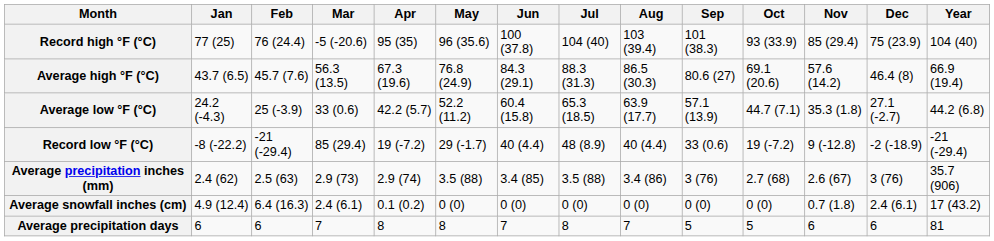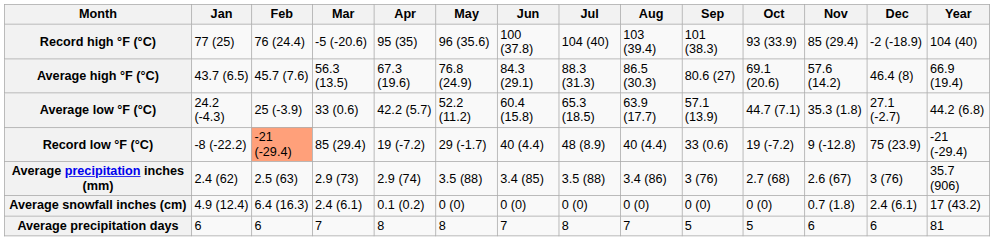 <table class="wikitable">
 <tr>
 <th>Month</th>
 <th>Jan</th>
 <th>Feb</th>
 <th>Mar</th>
 <th>Apr</th>
 <th>May</th>
 <th>Jun</th>
 <th>Jul</th>
 <th>Aug</th>
 <th>Sep</th>
 <th>Oct</th>
 <th>Nov</th>
 <th>Dec</th>
 <th>Year</th>
 </tr>
 <tr>
 <th>Record high °F (°C)</th>
 <td>77 (25)</td>
 <td>76 (24.4)</td>
 <td>-5 (-20.6)</td>
 <td>95 (35)</td>
 <td>96 (35.6)</td>
 <td>100 (37.8)</td>
 <td>104 (40)</td>
 <td>103 (39.4)</td>
 <td>101 (38.3)</td>
 <td>93 (33.9)</td>
 <td>85 (29.4)</td>
-<td>75 (23.9)</td>
+<td>-2 (-18.9)</td>
 <td>104 (40)</td>
 </tr>
 <tr>
 <th>Average high °F (°C)</th>
 <td>43.7 (6.5)</td>
 <td>45.7 (7.6)</td>
 <td>56.3 (13.5)</td>
 <td>67.3 (19.6)</td>
 <td>76.8 (24.9)</td>
 <td>84.3 (29.1)</td>
 <td>88.3 (31.3)</td>
 <td>86.5 (30.3)</td>
 <td>80.6 (27)</td>
 <td>69.1 (20.6)</td>
 <td>57.6 (14.2)</td>
 <td>46.4 (8)</td>
 <td>66.9 (19.4)</td>
 </tr>
 <tr>
 <th>Average low °F (°C)</th>
 <td>24.2 (-4.3)</td>
 <td>25 (-3.9)</td>
 <td>33 (0.6)</td>
 <td>42.2 (5.7)</td>
 <td>52.2 (11.2)</td>
 <td>60.4 (15.8)</td>
 <td>65.3 (18.5)</td>
 <td>63.9 (17.7)</td>
 <td>57.1 (13.9)</td>
 <td>44.7 (7.1)</td>
 <td>35.3 (1.8)</td>
 <td>27.1 (-2.7)</td>
 <td>44.2 (6.8)</td>
 </tr>
 <tr>
 <th>Record low °F (°C)</th>
 <td>-8 (-22.2)</td>
-<td>-21 (-29.4)</td>
+<td style="background: lightsalmon;">-21 (-29.4)</td>
 <td>85 (29.4)</td>
 <td>19 (-7.2)</td>
 <td>29 (-1.7)</td>
 <td>40 (4.4)</td>
 <td>48 (8.9)</td>
 <td>40 (4.4)</td>
 <td>33 (0.6)</td>
 <td>19 (-7.2)</td>
 <td>9 (-12.8)</td>
-<td>-2 (-18.9)</td>
+<td>75 (23.9)</td>
 <td>-21 (-29.4)</td>
 </tr>
 <tr>
 <th>Average <a href='#'>precipitation</a> inches (mm)</th>
 <td>2.4 (62)</td>
 <td>2.5 (63)</td>
 <td>2.9 (73)</td>
 <td>2.9 (74)</td>
 <td>3.5 (88)</td>
 <td>3.4 (85)</td>
 <td>3.5 (88)</td>
 <td>3.4 (86)</td>
 <td>3 (76)</td>
 <td>2.7 (68)</td>
 <td>2.6 (67)</td>
 <td>3 (76)</td>
 <td>35.7 (906)</td>
 </tr>
 <tr>
 <th>Average snowfall inches (cm)</th>
 <td>4.9 (12.4)</td>
 <td>6.4 (16.3)</td>
 <td>2.4 (6.1)</td>
 <td>0.1 (0.2)</td>
 <td>0 (0)</td>
 <td>0 (0)</td>
 <td>0 (0)</td>
 <td>0 (0)</td>
 <td>0 (0)</td>
 <td>0 (0)</td>
 <td>0.7 (1.8)</td>
 <td>2.4 (6.1)</td>
 <td>17 (43.2)</td>
 </tr>
 <tr>
 <th>Average precipitation days</th>
 <td>6</td>
 <td>6</td>
 <td>7</td>
 <td>8</td>
 <td>8</td>
 <td>7</td>
 <td>8</td>
 <td>7</td>
 <td>5</td>
 <td>5</td>
 <td>6</td>
 <td>6</td>
 <td>81</td>
 </tr>
 </table>
